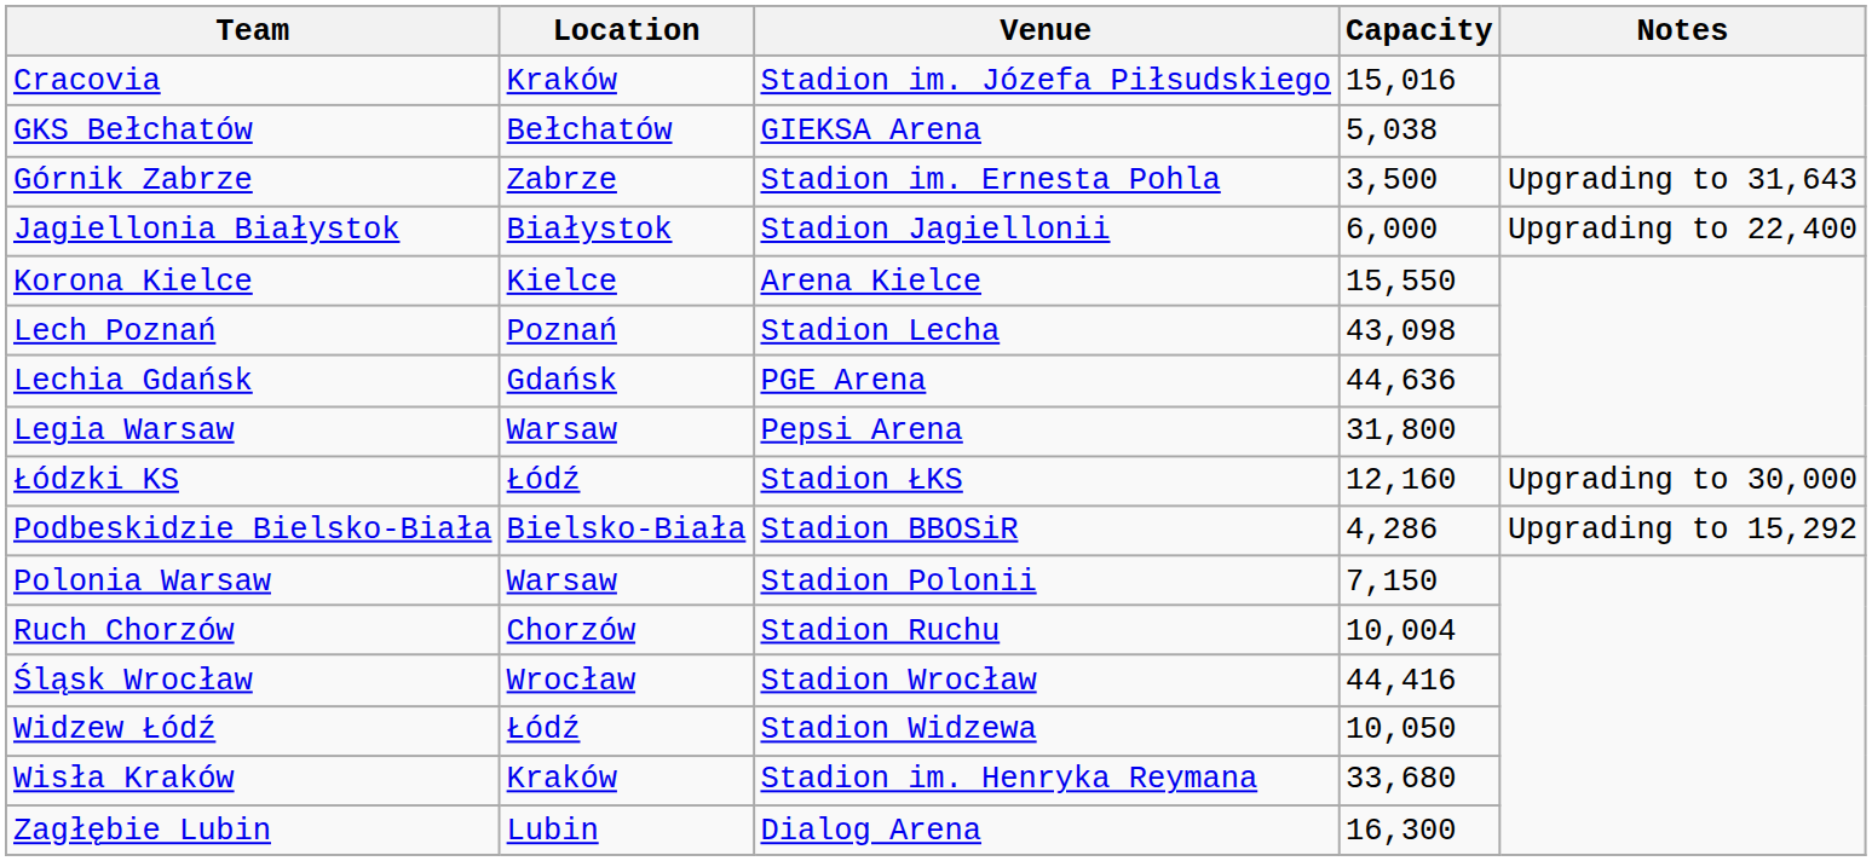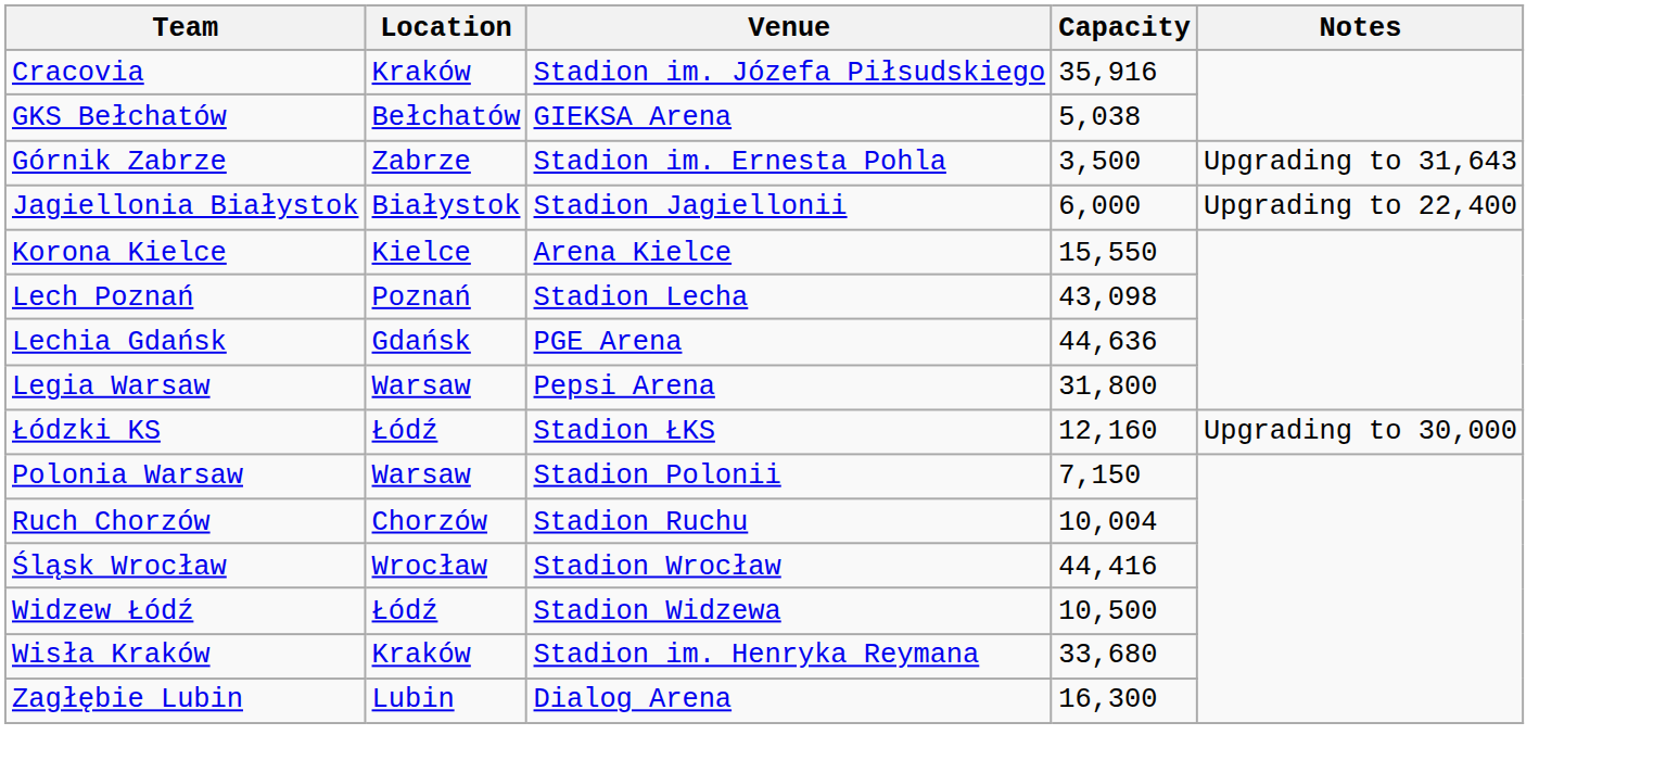 <table class="wikitable sortable" style="text-align: left;">
 <tr>
 <th>Team</th>
 <th>Location</th>
 <th>Venue</th>
 <th>Capacity</th>
 <th>Notes</th>
 </tr>
 <tr>
 <td><a href='#'>Cracovia</a></td>
 <td><a href='#'>Kraków</a></td>
 <td><a href='#'>Stadion im. Józefa Piłsudskiego</a></td>
-<td>15,016</td>
+<td>35,916</td>
 </tr>
 <tr>
 <td><a href='#'>GKS Bełchatów</a></td>
 <td><a href='#'>Bełchatów</a></td>
 <td><a href='#'>GIEKSA Arena</a></td>
 <td>5,038</td>
 </tr>
 <tr>
 <td><a href='#'>Górnik Zabrze</a></td>
 <td><a href='#'>Zabrze</a></td>
 <td><a href='#'>Stadion im. Ernesta Pohla</a></td>
 <td>3,500</td>
 <td>Upgrading to 31,643</td>
 </tr>
 <tr>
 <td><a href='#'>Jagiellonia Białystok</a></td>
 <td><a href='#'>Białystok</a></td>
 <td><a href='#'>Stadion Jagiellonii</a></td>
 <td>6,000</td>
 <td>Upgrading to 22,400</td>
 </tr>
 <tr>
 <td><a href='#'>Korona Kielce</a></td>
 <td><a href='#'>Kielce</a></td>
 <td><a href='#'>Arena Kielce</a></td>
 <td>15,550</td>
 </tr>
 <tr>
 <td><a href='#'>Lech Poznań</a></td>
 <td><a href='#'>Poznań</a></td>
 <td><a href='#'>Stadion Lecha</a></td>
 <td>43,098</td>
 </tr>
 <tr>
 <td><a href='#'>Lechia Gdańsk</a></td>
 <td><a href='#'>Gdańsk</a></td>
 <td><a href='#'>PGE Arena</a></td>
 <td>44,636</td>
 </tr>
 <tr>
 <td><a href='#'>Legia Warsaw</a></td>
 <td><a href='#'>Warsaw</a></td>
 <td><a href='#'>Pepsi Arena</a></td>
 <td>31,800</td>
 </tr>
 <tr>
 <td><a href='#'>Łódzki KS</a></td>
 <td><a href='#'>Łódź</a></td>
 <td><a href='#'>Stadion ŁKS</a></td>
 <td>12,160</td>
 <td>Upgrading to 30,000</td>
 </tr>
 <tr>
-<td><a href='#'>Podbeskidzie Bielsko-Biała</a></td>
-<td><a href='#'>Bielsko-Biała</a></td>
-<td><a href='#'>Stadion BBOSiR</a></td>
-<td>4,286</td>
-<td>Upgrading to 15,292</td>
-</tr>
-<tr>
 <td><a href='#'>Polonia Warsaw</a></td>
 <td><a href='#'>Warsaw</a></td>
 <td><a href='#'>Stadion Polonii</a></td>
 <td>7,150</td>
 </tr>
 <tr>
 <td><a href='#'>Ruch Chorzów</a></td>
 <td><a href='#'>Chorzów</a></td>
 <td><a href='#'>Stadion Ruchu</a></td>
 <td>10,004</td>
 </tr>
 <tr>
 <td><a href='#'>Śląsk Wrocław</a></td>
 <td><a href='#'>Wrocław</a></td>
 <td><a href='#'>Stadion Wrocław</a></td>
 <td>44,416</td>
 </tr>
 <tr>
 <td><a href='#'>Widzew Łódź</a></td>
 <td><a href='#'>Łódź</a></td>
 <td><a href='#'>Stadion Widzewa</a></td>
-<td>10,050</td>
+<td>10,500</td>
 </tr>
 <tr>
 <td><a href='#'>Wisła Kraków</a></td>
 <td><a href='#'>Kraków</a></td>
 <td><a href='#'>Stadion im. Henryka Reymana</a></td>
 <td>33,680</td>
 </tr>
 <tr>
 <td><a href='#'>Zagłębie Lubin</a></td>
 <td><a href='#'>Lubin</a></td>
 <td><a href='#'>Dialog Arena</a></td>
 <td>16,300</td>
 </tr>
 </table>
